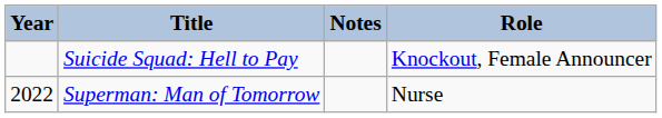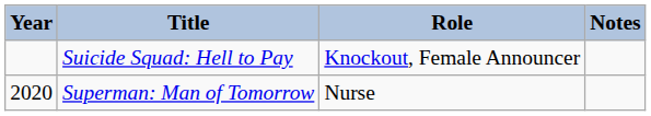 <table class="wikitable sortable plainrowheaders" style="width=95%;  font-size: 95%;">
 <tr>
 <th style="background:#b0c4de;">Year</th>
 <th style="background:#b0c4de;">Title</th>
+<th style="background:#b0c4de;">Role</th>
 <th style="background:#b0c4de;" class="unsortable">Notes</th>
-<th style="background:#b0c4de;">Role</th>
 </tr>
 <tr>
 <td></td>
 <td><em><a href='#'>Suicide Squad: Hell to Pay</a></em></td>
+<td><a href='#'>Knockout</a>, Female Announcer</td>
 <td></td>
-<td><a href='#'>Knockout</a>, Female Announcer</td>
 </tr>
 <tr>
-<td>2022</td>
+<td>2020</td>
 <td><em><a href='#'>Superman: Man of Tomorrow</a></em></td>
+<td>Nurse</td>
 <td></td>
-<td>Nurse</td>
 </tr>
 </table>
